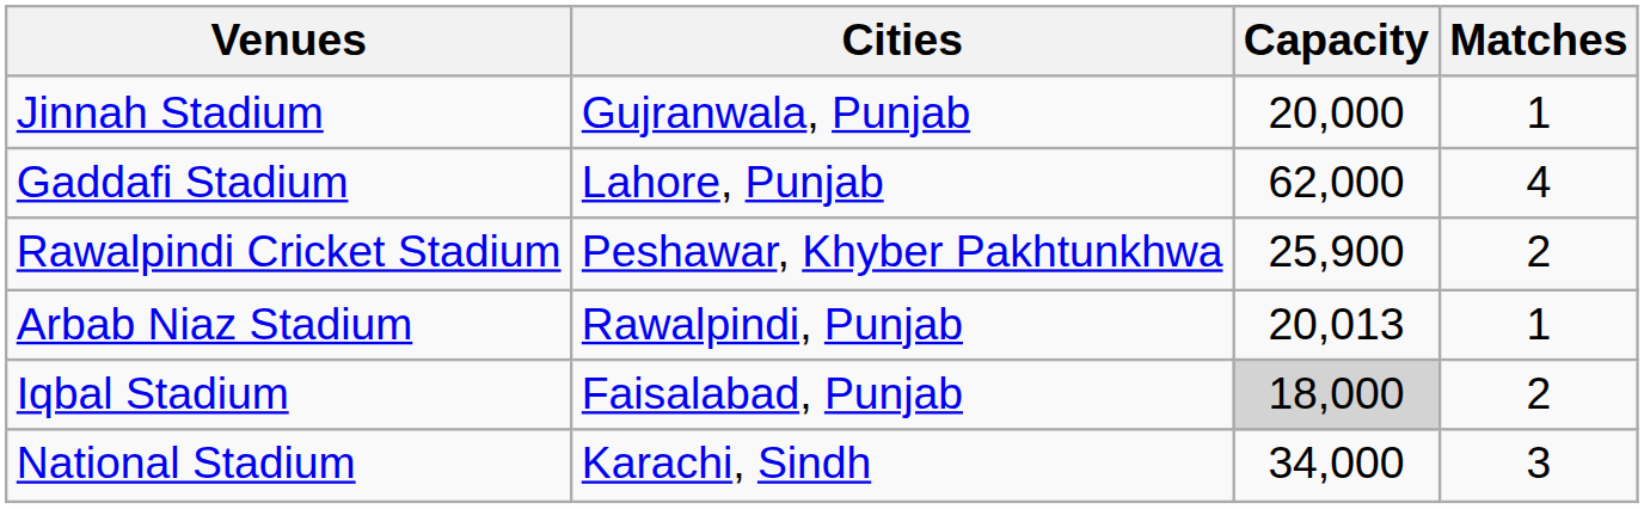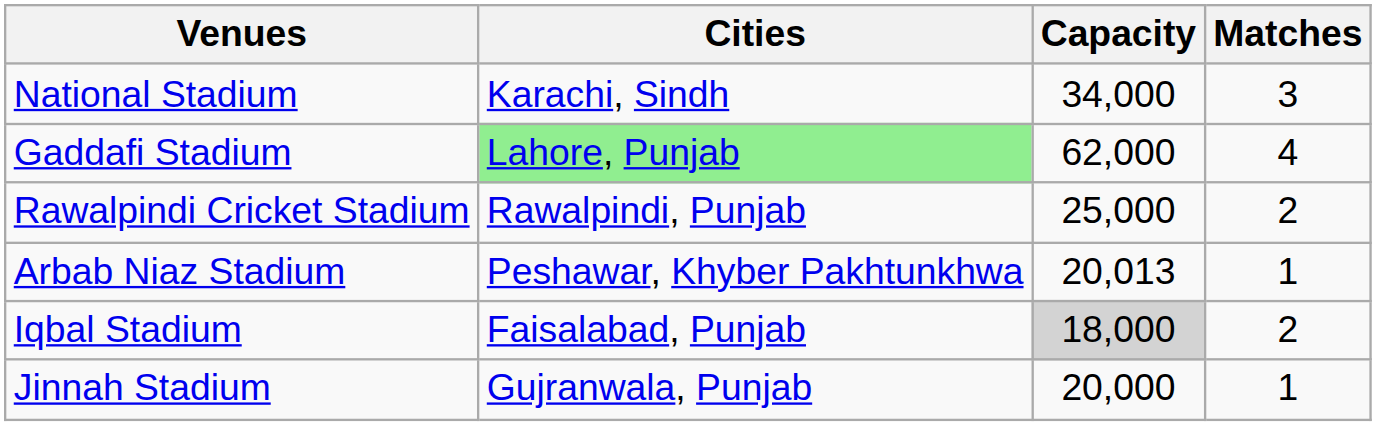 <table class="wikitable">
 <tr>
 <th>Venues</th>
 <th>Cities</th>
 <th>Capacity</th>
 <th>Matches</th>
 </tr>
 <tr>
-<td><a href='#'>Jinnah Stadium</a></td>
-<td><a href='#'>Gujranwala</a>, <a href='#'>Punjab</a></td>
-<td align="center">20,000</td>
-<td align="center">1</td>
+<td><a href='#'>National Stadium</a></td>
+<td><a href='#'>Karachi</a>, <a href='#'>Sindh</a></td>
+<td align="center">34,000</td>
+<td align="center">3</td>
 </tr>
 <tr>
 <td><a href='#'>Gaddafi Stadium</a></td>
-<td><a href='#'>Lahore</a>, <a href='#'>Punjab</a></td>
+<td style="background: lightgreen;"><a href='#'>Lahore</a>, <a href='#'>Punjab</a></td>
 <td align="center">62,000</td>
 <td align="center">4</td>
 </tr>
 <tr>
 <td><a href='#'>Rawalpindi Cricket Stadium</a></td>
-<td><a href='#'>Peshawar</a>, <a href='#'>Khyber Pakhtunkhwa</a></td>
-<td align="center">25,900</td>
+<td><a href='#'>Rawalpindi</a>, <a href='#'>Punjab</a></td>
+<td align="center">25,000</td>
 <td align="center">2</td>
 </tr>
 <tr>
 <td><a href='#'>Arbab Niaz Stadium</a></td>
-<td><a href='#'>Rawalpindi</a>, <a href='#'>Punjab</a></td>
+<td><a href='#'>Peshawar</a>, <a href='#'>Khyber Pakhtunkhwa</a></td>
 <td align="center">20,013</td>
 <td align="center">1</td>
 </tr>
 <tr>
 <td><a href='#'>Iqbal Stadium</a></td>
 <td><a href='#'>Faisalabad</a>, <a href='#'>Punjab</a></td>
 <td align="center" style="background: lightgrey;">18,000</td>
 <td align="center">2</td>
 </tr>
 <tr>
-<td><a href='#'>National Stadium</a></td>
-<td><a href='#'>Karachi</a>, <a href='#'>Sindh</a></td>
-<td align="center">34,000</td>
-<td align="center">3</td>
+<td><a href='#'>Jinnah Stadium</a></td>
+<td><a href='#'>Gujranwala</a>, <a href='#'>Punjab</a></td>
+<td align="center">20,000</td>
+<td align="center">1</td>
 </tr>
 </table>
